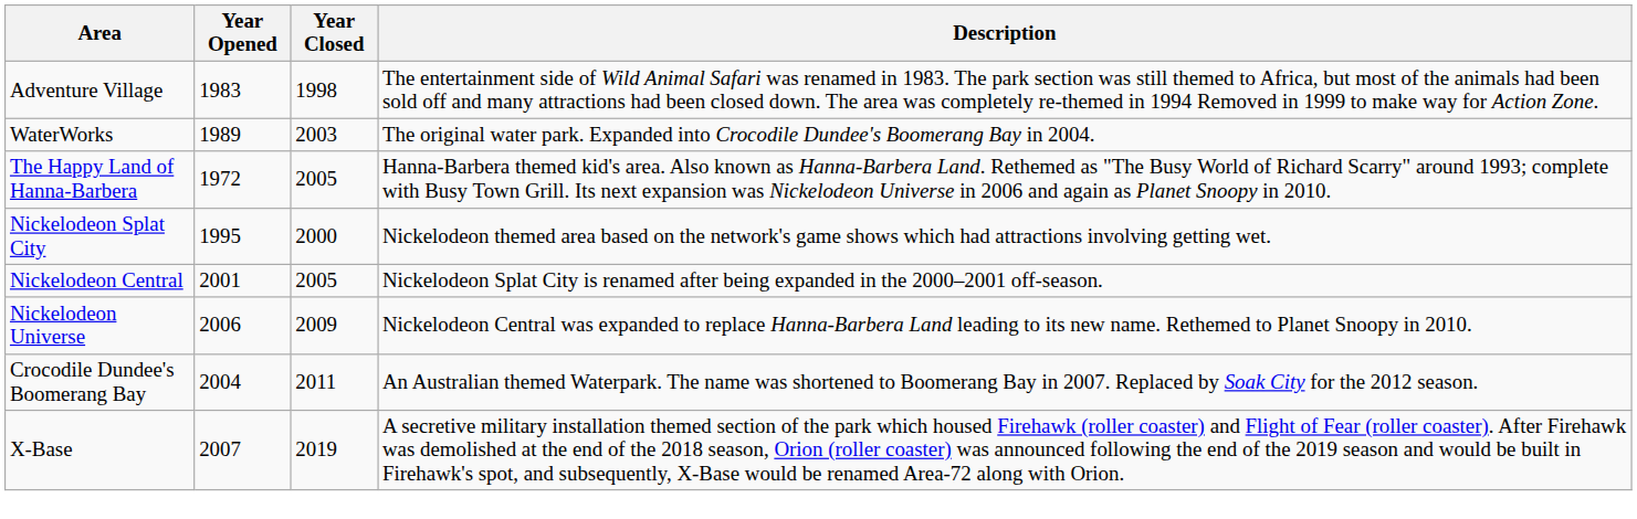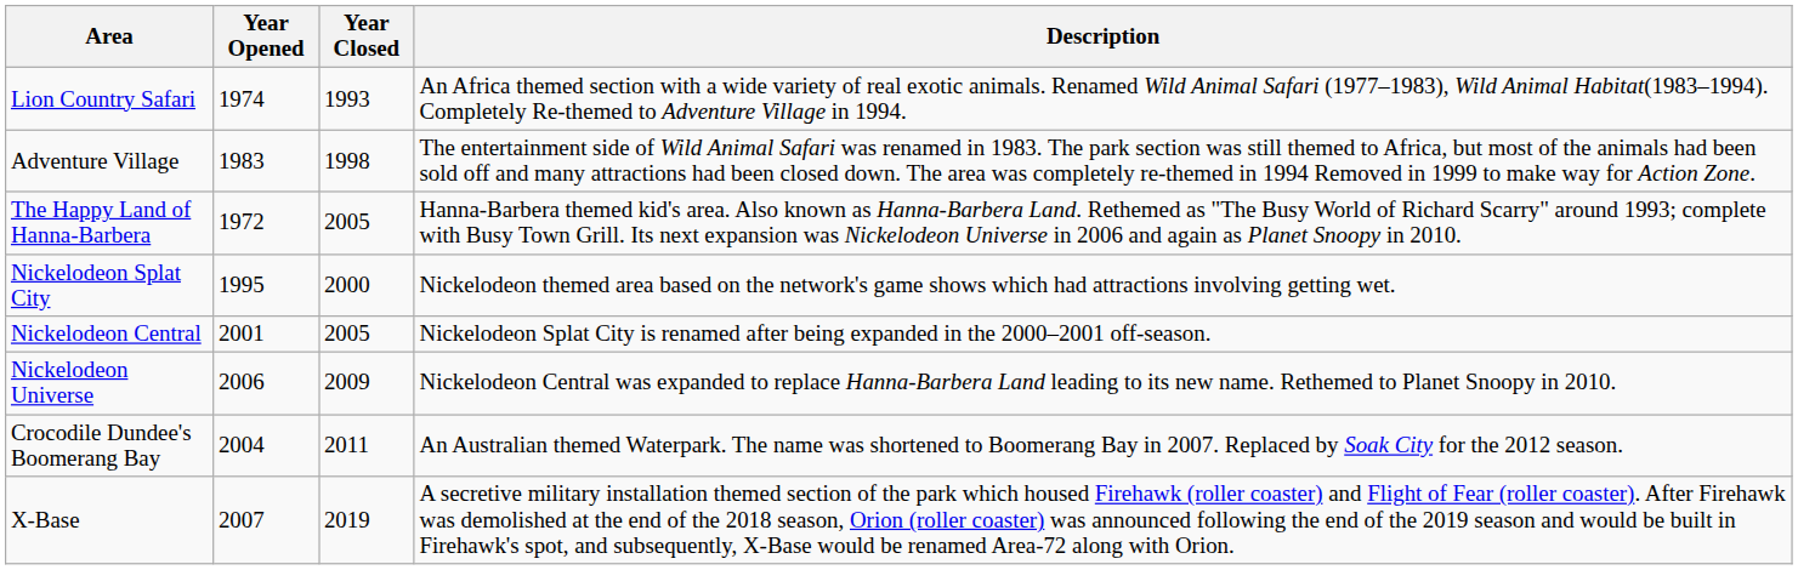 <table class="wikitable sortable" border="2">
 <tr>
 <th>Area</th>
 <th>Year Opened</th>
 <th>Year Closed</th>
 <th>Description</th>
 </tr>
 <tr>
+<td><a href='#'>Lion Country Safari</a></td>
+<td>1974</td>
+<td>1993</td>
+<td>An Africa themed section with a wide variety of real exotic animals. Renamed <em>Wild Animal Safari</em> (1977–1983),  <em>Wild Animal Habitat</em>(1983–1994). Completely Re-themed to <em>Adventure Village</em> in 1994.</td>
+</tr>
+<tr>
 <td>Adventure Village</td>
 <td>1983</td>
 <td>1998</td>
 <td>The entertainment side of <em>Wild Animal Safari</em> was renamed in 1983. The park section was still themed to Africa, but most of the animals had been sold off and many attractions had been closed down. The area was completely re-themed in 1994 Removed in 1999 to make way for <em>Action Zone</em>.</td>
-</tr>
-<tr>
-<td>WaterWorks</td>
-<td>1989</td>
-<td>2003</td>
-<td>The original water park. Expanded into <em>Crocodile Dundee's Boomerang Bay</em> in 2004.</td>
 </tr>
 <tr>
 <td><a href='#'>The Happy Land of Hanna-Barbera</a></td>
 <td>1972</td>
 <td>2005</td>
 <td>Hanna-Barbera themed kid's area. Also known as <em>Hanna-Barbera Land</em>. Rethemed as "The Busy World of Richard Scarry" around 1993; complete with Busy Town Grill. Its next expansion was <em>Nickelodeon Universe</em> in 2006 and again as <em>Planet Snoopy</em> in 2010.</td>
 </tr>
 <tr>
 <td><a href='#'>Nickelodeon Splat City</a></td>
 <td>1995</td>
 <td>2000</td>
 <td>Nickelodeon themed area based on the network's game shows which had attractions involving getting wet.</td>
 </tr>
 <tr>
 <td><a href='#'>Nickelodeon Central</a></td>
 <td>2001</td>
 <td>2005</td>
 <td>Nickelodeon Splat City is renamed after being expanded in the 2000–2001 off-season.</td>
 </tr>
 <tr>
 <td><a href='#'>Nickelodeon Universe</a></td>
 <td>2006</td>
 <td>2009</td>
 <td>Nickelodeon Central was expanded to replace <em>Hanna-Barbera Land</em> leading to its new name. Rethemed to Planet Snoopy in 2010.</td>
 </tr>
 <tr>
 <td>Crocodile Dundee's Boomerang Bay</td>
 <td>2004</td>
 <td>2011</td>
 <td>An Australian themed Waterpark. The name was shortened to Boomerang Bay in 2007. Replaced by <em><a href='#'>Soak City</a></em> for the 2012 season.</td>
 </tr>
 <tr>
 <td>X-Base</td>
 <td>2007</td>
 <td>2019</td>
 <td>A secretive military installation themed section of the park which housed <a href='#'>Firehawk (roller coaster)</a> and <a href='#'>Flight of Fear (roller coaster)</a>. After Firehawk was demolished at the end of the 2018 season, <a href='#'>Orion (roller coaster)</a> was announced following the end of the 2019 season and would be built in Firehawk's spot, and subsequently, X-Base would be renamed Area-72 along with Orion.</td>
 </tr>
 </table>
